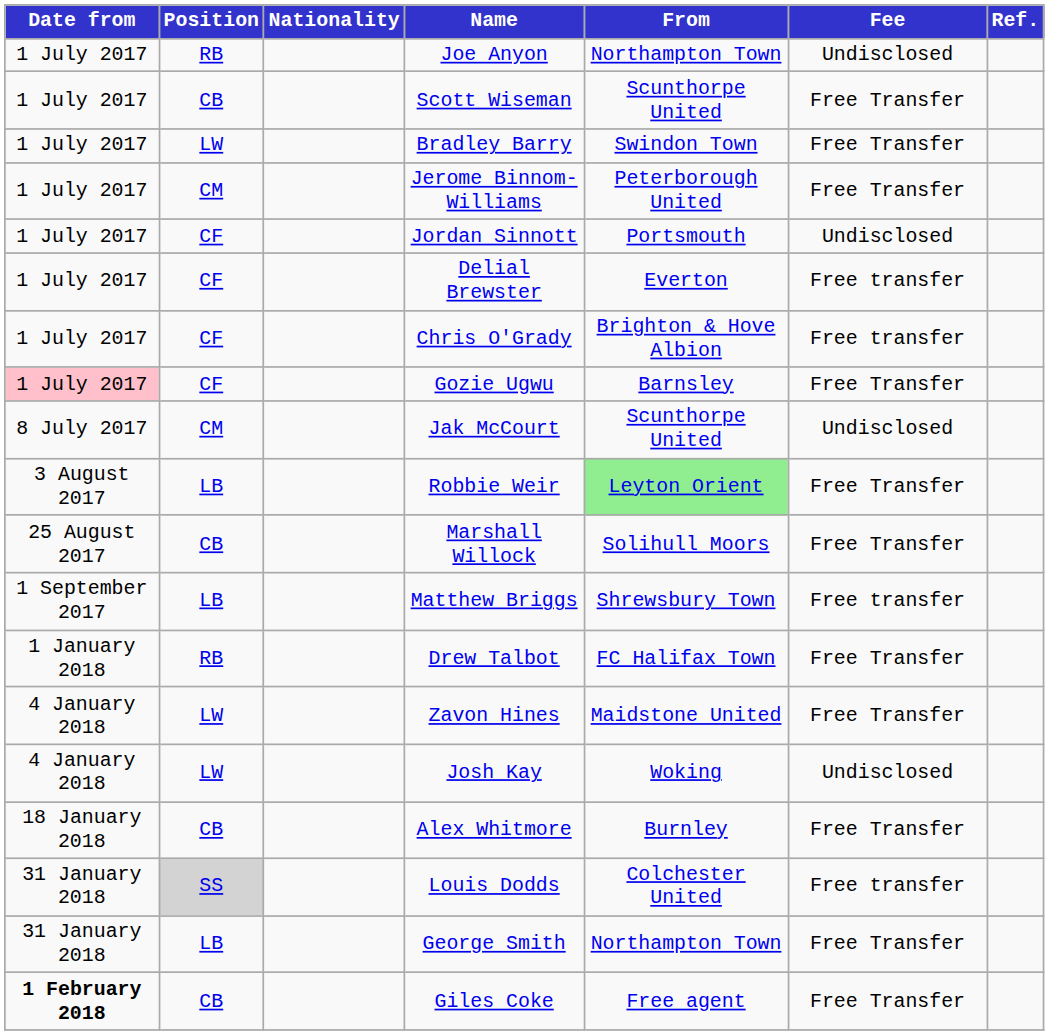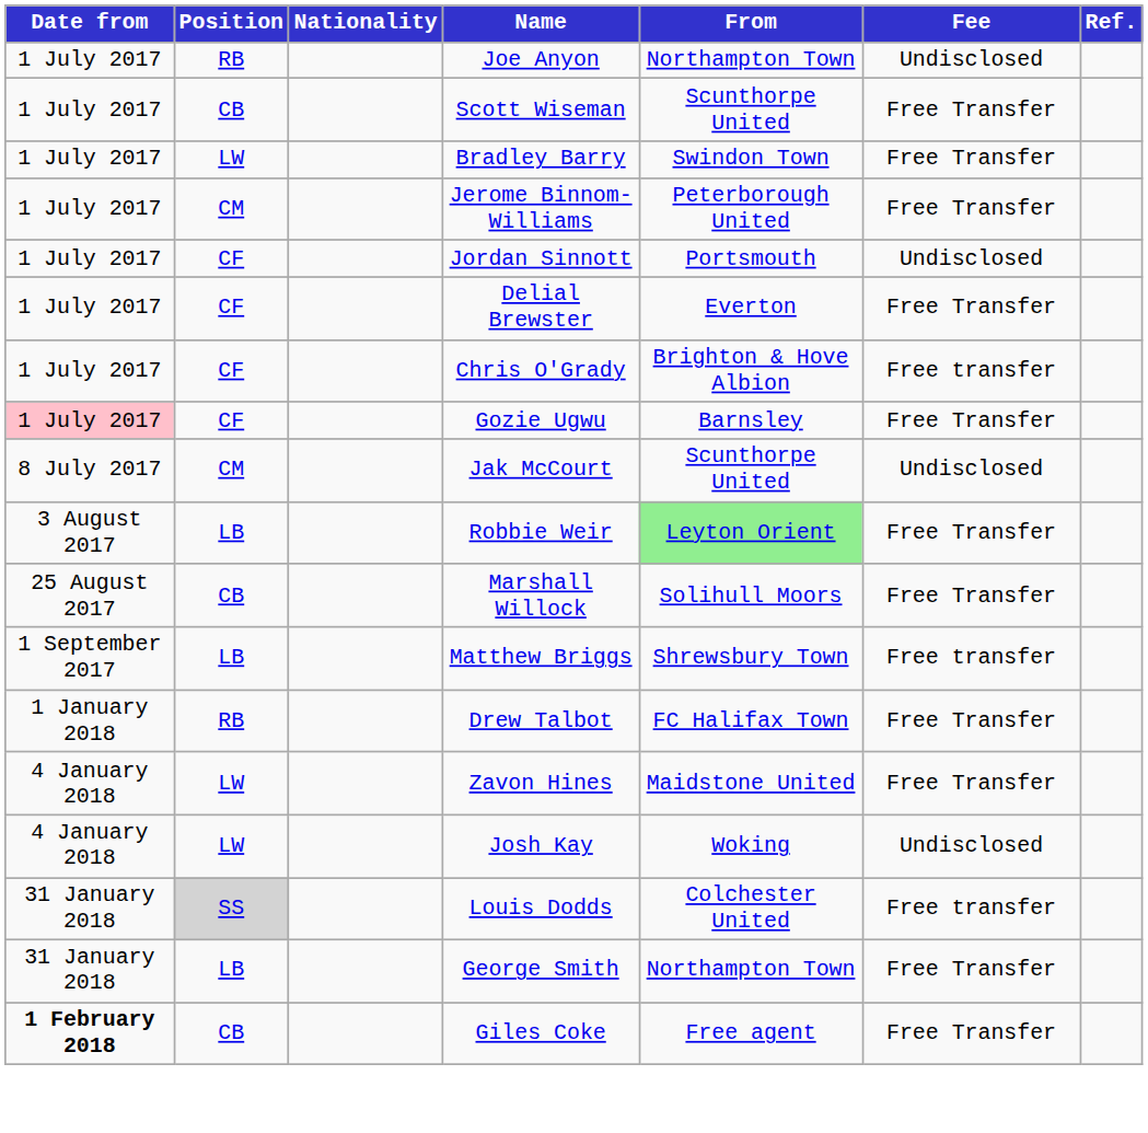 <table class="wikitable"  style="text-align:center; font-size:90%; ">
 <tr>
 <th style="background:#3232CD; color:white; width:110px;">Date from</th>
 <th style="background:#3232CD; color:white; width:50px;">Position</th>
 <th style="background:#3232CD; color:white; width:50px;">Nationality</th>
 <th style="background:#3232CD; color:white; width:150px;">Name</th>
 <th style="background:#3232CD; color:white; width:150px;">From</th>
 <th style="background:#3232CD; color:white; width:150px;">Fee</th>
 <th style="background:#3232CD; color:white; width:25px;">Ref.</th>
 </tr>
 <tr>
 <td>1 July 2017</td>
 <td><a href='#'>RB</a></td>
 <td></td>
 <td><a href='#'>Joe Anyon</a></td>
 <td><a href='#'>Northampton Town</a></td>
 <td>Undisclosed</td>
 <td></td>
 </tr>
 <tr>
 <td>1 July 2017</td>
 <td><a href='#'>CB</a></td>
 <td></td>
 <td><a href='#'>Scott Wiseman</a></td>
 <td><a href='#'>Scunthorpe United</a></td>
 <td>Free Transfer</td>
 <td></td>
 </tr>
 <tr>
 <td>1 July 2017</td>
 <td><a href='#'>LW</a></td>
 <td></td>
 <td><a href='#'>Bradley Barry</a></td>
 <td><a href='#'>Swindon Town</a></td>
 <td>Free Transfer</td>
 <td></td>
 </tr>
 <tr>
 <td>1 July 2017</td>
 <td><a href='#'>CM</a></td>
 <td></td>
 <td><a href='#'>Jerome Binnom-Williams</a></td>
 <td><a href='#'>Peterborough United</a></td>
 <td>Free Transfer</td>
 <td></td>
 </tr>
 <tr>
 <td>1 July 2017</td>
 <td><a href='#'>CF</a></td>
 <td></td>
 <td><a href='#'>Jordan Sinnott</a></td>
 <td><a href='#'>Portsmouth</a></td>
 <td>Undisclosed</td>
 <td></td>
 </tr>
 <tr>
 <td>1 July 2017</td>
 <td><a href='#'>CF</a></td>
 <td></td>
 <td><a href='#'>Delial Brewster</a></td>
 <td><a href='#'>Everton</a></td>
-<td>Free transfer</td>
+<td>Free Transfer</td>
 <td></td>
 </tr>
 <tr>
 <td>1 July 2017</td>
 <td><a href='#'>CF</a></td>
 <td></td>
 <td><a href='#'>Chris O'Grady</a></td>
 <td><a href='#'>Brighton & Hove Albion</a></td>
 <td>Free transfer</td>
 <td></td>
 </tr>
 <tr>
 <td style="background: pink;">1 July 2017</td>
 <td><a href='#'>CF</a></td>
 <td></td>
 <td><a href='#'>Gozie Ugwu</a></td>
 <td><a href='#'>Barnsley</a></td>
 <td>Free Transfer</td>
 <td></td>
 </tr>
 <tr>
 <td>8 July 2017</td>
 <td><a href='#'>CM</a></td>
 <td></td>
 <td><a href='#'>Jak McCourt</a></td>
 <td><a href='#'>Scunthorpe United</a></td>
 <td>Undisclosed</td>
 <td></td>
 </tr>
 <tr>
 <td>3 August 2017</td>
 <td><a href='#'>LB</a></td>
 <td></td>
 <td><a href='#'>Robbie Weir</a></td>
 <td style="background: lightgreen;"><a href='#'>Leyton Orient</a></td>
 <td>Free Transfer</td>
 <td></td>
 </tr>
 <tr>
 <td>25 August 2017</td>
 <td><a href='#'>CB</a></td>
 <td></td>
 <td><a href='#'>Marshall Willock</a></td>
 <td><a href='#'>Solihull Moors</a></td>
 <td>Free Transfer</td>
 <td></td>
 </tr>
 <tr>
 <td>1 September 2017</td>
 <td><a href='#'>LB</a></td>
 <td></td>
 <td><a href='#'>Matthew Briggs</a></td>
 <td><a href='#'>Shrewsbury Town</a></td>
 <td>Free transfer</td>
 <td></td>
 </tr>
 <tr>
 <td>1 January 2018</td>
 <td><a href='#'>RB</a></td>
 <td></td>
 <td><a href='#'>Drew Talbot</a></td>
 <td><a href='#'>FC Halifax Town</a></td>
 <td>Free Transfer</td>
 <td></td>
 </tr>
 <tr>
 <td>4 January 2018</td>
 <td><a href='#'>LW</a></td>
 <td></td>
 <td><a href='#'>Zavon Hines</a></td>
 <td><a href='#'>Maidstone United</a></td>
 <td>Free Transfer</td>
 <td></td>
 </tr>
 <tr>
 <td>4 January 2018</td>
 <td><a href='#'>LW</a></td>
 <td></td>
 <td><a href='#'>Josh Kay</a></td>
 <td><a href='#'>Woking</a></td>
 <td>Undisclosed</td>
 <td></td>
 </tr>
 <tr>
-<td>18 January 2018</td>
-<td><a href='#'>CB</a></td>
-<td></td>
-<td><a href='#'>Alex Whitmore</a></td>
-<td><a href='#'>Burnley</a></td>
-<td>Free Transfer</td>
-<td></td>
-</tr>
-<tr>
 <td>31 January 2018</td>
 <td style="background: lightgrey;"><a href='#'>SS</a></td>
 <td></td>
 <td><a href='#'>Louis Dodds</a></td>
 <td><a href='#'>Colchester United</a></td>
 <td>Free transfer</td>
 <td></td>
 </tr>
 <tr>
 <td>31 January 2018</td>
 <td><a href='#'>LB</a></td>
 <td></td>
 <td><a href='#'>George Smith</a></td>
 <td><a href='#'>Northampton Town</a></td>
 <td>Free Transfer</td>
 <td></td>
 </tr>
 <tr>
 <td><strong>1 February 2018</strong></td>
 <td><a href='#'>CB</a></td>
 <td></td>
 <td><a href='#'>Giles Coke</a></td>
 <td><a href='#'>Free agent</a></td>
 <td>Free Transfer</td>
 <td></td>
 </tr>
 </table>
